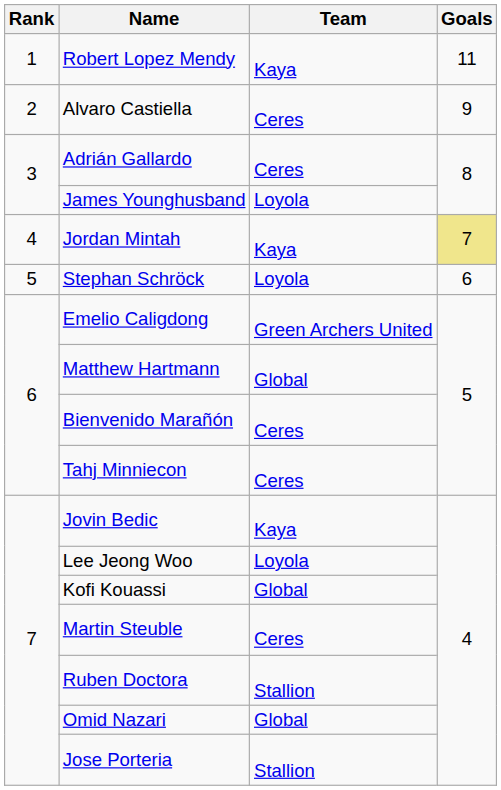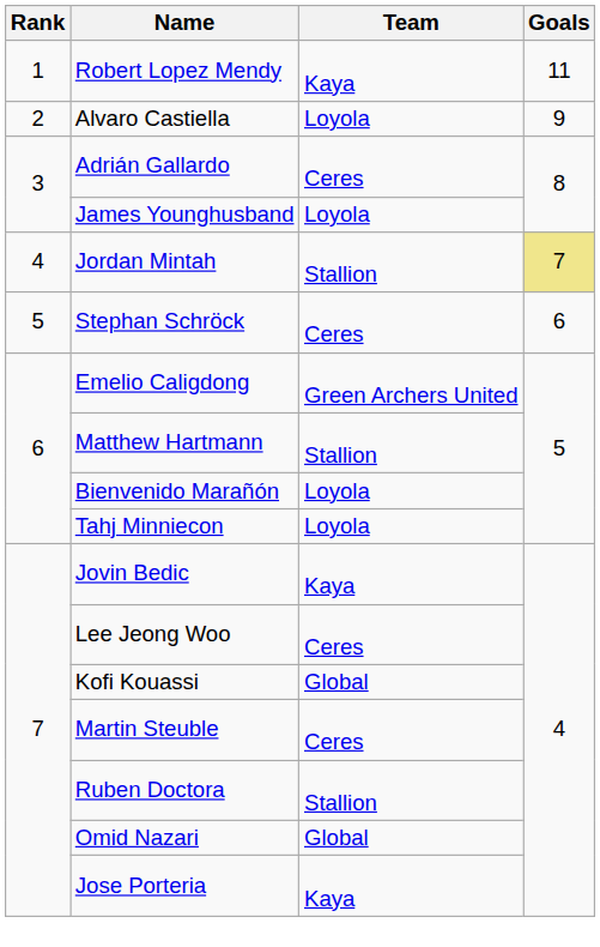 <table class="wikitable collapsible collapsed">
 <tr>
 <th>Rank</th>
 <th>Name</th>
 <th>Team</th>
 <th>Goals</th>
 </tr>
 <tr>
 <td style="text-align: center;">1</td>
 <td> <a href='#'>Robert Lopez Mendy</a></td>
 <td><br><a href='#'>Kaya</a></td>
 <td style="text-align: center;">11</td>
 </tr>
 <tr>
 <td style="text-align: center;">2</td>
 <td> Alvaro Castiella</td>
-<td><br><a href='#'>Ceres</a></td>
+<td><a href='#'>Loyola</a></td>
 <td style="text-align: center;">9</td>
 </tr>
 <tr>
 <td rowspan="2" style="text-align: center;">3</td>
 <td> <a href='#'>Adrián Gallardo</a></td>
 <td><br><a href='#'>Ceres</a></td>
 <td rowspan="2" style="text-align: center;">8</td>
 </tr>
 <tr>
 <td> <a href='#'>James Younghusband</a></td>
 <td><a href='#'>Loyola</a></td>
 </tr>
 <tr>
 <td rowspan="1" style="text-align: center;">4</td>
 <td> <a href='#'>Jordan Mintah</a></td>
-<td><br><a href='#'>Kaya</a></td>
+<td><br><a href='#'>Stallion</a></td>
 <td rowspan="1" style="background: khaki; text-align: center;">7</td>
 </tr>
 <tr>
 <td rowspan="1" style="text-align: center;">5</td>
 <td> <a href='#'>Stephan Schröck</a></td>
-<td><a href='#'>Loyola</a></td>
+<td><br><a href='#'>Ceres</a></td>
 <td rowspan="1" style="text-align: center;">6</td>
 </tr>
 <tr>
 <td rowspan="4" style="text-align: center;">6</td>
 <td> <a href='#'>Emelio Caligdong</a></td>
 <td><br><a href='#'>Green Archers United</a></td>
 <td rowspan="4" style="text-align: center;">5</td>
 </tr>
 <tr>
 <td> <a href='#'>Matthew Hartmann</a></td>
-<td><br><a href='#'>Global</a></td>
+<td><br><a href='#'>Stallion</a></td>
 </tr>
 <tr>
 <td> <a href='#'>Bienvenido Marañón</a></td>
-<td><br><a href='#'>Ceres</a></td>
+<td><a href='#'>Loyola</a></td>
 </tr>
 <tr>
 <td> <a href='#'>Tahj Minniecon</a></td>
-<td><br><a href='#'>Ceres</a></td>
+<td><a href='#'>Loyola</a></td>
 </tr>
 <tr>
 <td rowspan="7" style="text-align: center;">7</td>
 <td> <a href='#'>Jovin Bedic</a></td>
 <td><br><a href='#'>Kaya</a></td>
 <td rowspan="7" style="text-align: center;">4</td>
 </tr>
 <tr>
 <td> Lee Jeong Woo</td>
-<td><a href='#'>Loyola</a></td>
+<td><br><a href='#'>Ceres</a></td>
 </tr>
 <tr>
 <td> Kofi Kouassi</td>
 <td><a href='#'>Global</a></td>
 </tr>
 <tr>
 <td> <a href='#'>Martin Steuble</a></td>
 <td><br><a href='#'>Ceres</a></td>
 </tr>
 <tr>
 <td> <a href='#'>Ruben Doctora</a></td>
 <td><br><a href='#'>Stallion</a></td>
 </tr>
 <tr>
 <td> <a href='#'>Omid Nazari</a></td>
 <td><a href='#'>Global</a></td>
 </tr>
 <tr>
 <td> <a href='#'>Jose Porteria</a></td>
-<td><br><a href='#'>Stallion</a></td>
+<td><br><a href='#'>Kaya</a></td>
 </tr>
 </table>
